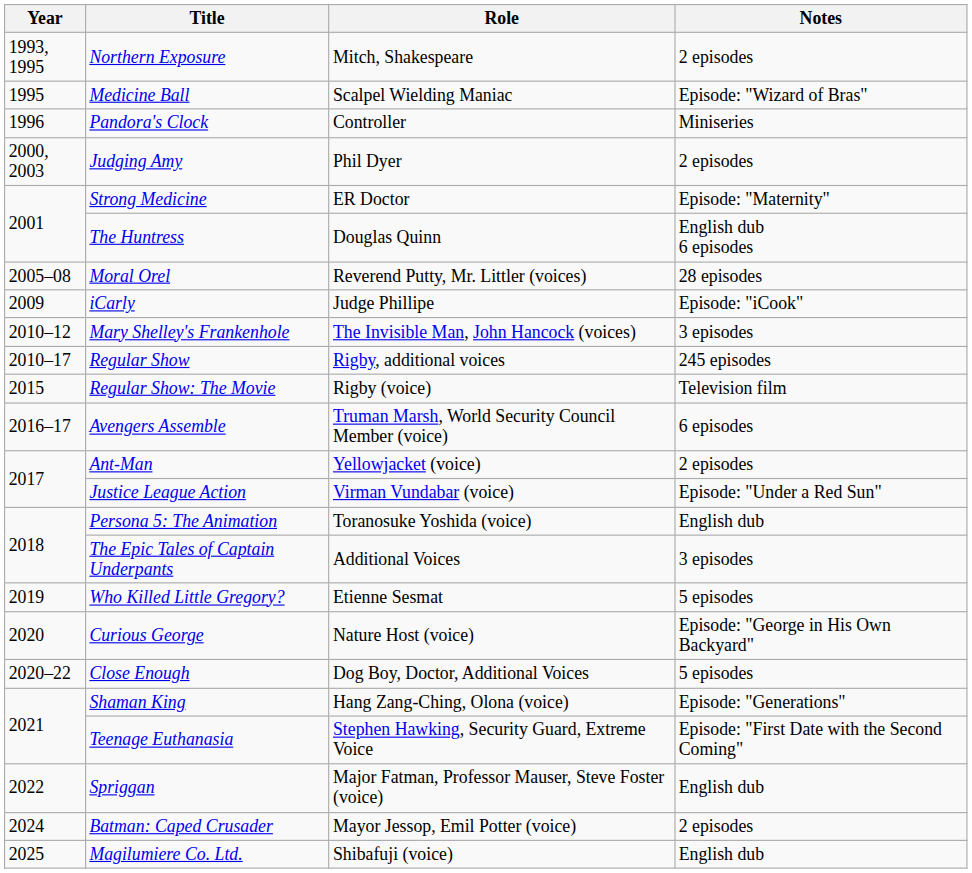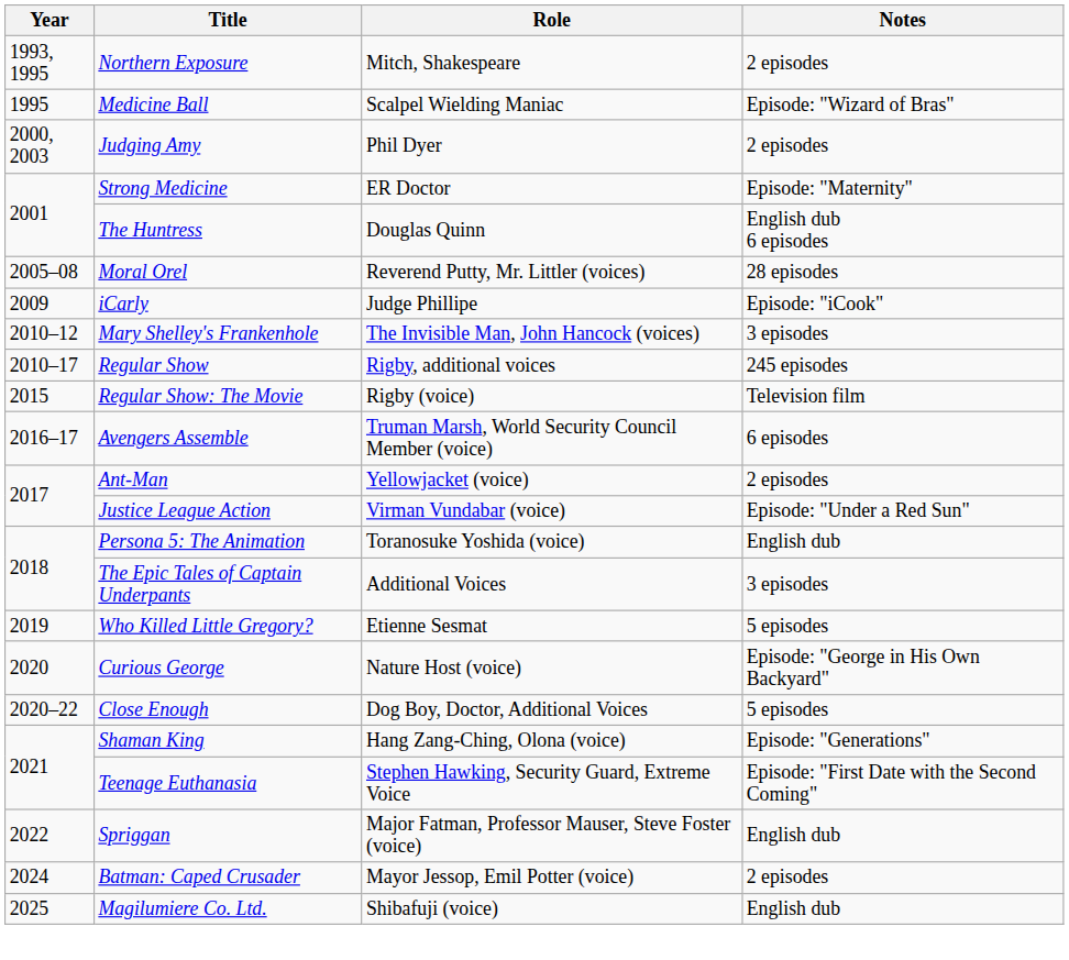 <table class="wikitable sortable">
 <tr>
 <th>Year</th>
 <th>Title</th>
 <th>Role</th>
 <th class="unsortable">Notes</th>
 </tr>
 <tr>
 <td>1993, 1995</td>
 <td><em><a href='#'>Northern Exposure</a></em></td>
 <td>Mitch, Shakespeare</td>
 <td>2 episodes</td>
 </tr>
 <tr>
 <td>1995</td>
 <td><em><a href='#'>Medicine Ball</a></em></td>
 <td>Scalpel Wielding Maniac</td>
 <td>Episode: "Wizard of Bras"</td>
-</tr>
-<tr>
-<td>1996</td>
-<td><em><a href='#'>Pandora's Clock</a></em></td>
-<td>Controller</td>
-<td>Miniseries</td>
 </tr>
 <tr>
 <td>2000, 2003</td>
 <td><em><a href='#'>Judging Amy</a></em></td>
 <td>Phil Dyer</td>
 <td>2 episodes</td>
 </tr>
 <tr>
 <td rowspan="2">2001</td>
 <td><em><a href='#'>Strong Medicine</a></em></td>
 <td>ER Doctor</td>
 <td>Episode: "Maternity"</td>
 </tr>
 <tr>
 <td><em><a href='#'>The Huntress</a></em></td>
 <td>Douglas Quinn</td>
 <td>English dub<br>6 episodes</td>
 </tr>
 <tr>
 <td>2005–08</td>
 <td><em><a href='#'>Moral Orel</a></em></td>
 <td>Reverend Putty, Mr. Littler (voices)</td>
 <td>28 episodes</td>
 </tr>
 <tr>
 <td>2009</td>
 <td><em><a href='#'>iCarly</a></em></td>
 <td>Judge Phillipe</td>
 <td>Episode: "iCook"</td>
 </tr>
 <tr>
 <td>2010–12</td>
 <td><em><a href='#'>Mary Shelley's Frankenhole</a></em></td>
 <td><a href='#'>The Invisible Man</a>, <a href='#'>John Hancock</a> (voices)</td>
 <td>3 episodes</td>
 </tr>
 <tr>
 <td>2010–17</td>
 <td><em><a href='#'>Regular Show</a></em></td>
 <td><a href='#'>Rigby</a>, additional voices</td>
 <td>245 episodes</td>
 </tr>
 <tr>
 <td>2015</td>
 <td><em><a href='#'>Regular Show: The Movie</a></em></td>
 <td>Rigby (voice)</td>
 <td>Television film</td>
 </tr>
 <tr>
 <td>2016–17</td>
 <td><em><a href='#'>Avengers Assemble</a></em></td>
 <td><a href='#'>Truman Marsh</a>, World Security Council Member (voice)</td>
 <td>6 episodes</td>
 </tr>
 <tr>
 <td rowspan="2">2017</td>
 <td><em><a href='#'>Ant-Man</a></em></td>
 <td><a href='#'>Yellowjacket</a> (voice)</td>
 <td>2 episodes</td>
 </tr>
 <tr>
 <td><em><a href='#'>Justice League Action</a></em></td>
 <td><a href='#'>Virman Vundabar</a> (voice)</td>
 <td>Episode: "Under a Red Sun"</td>
 </tr>
 <tr>
 <td rowspan="2">2018</td>
 <td><em><a href='#'>Persona 5: The Animation</a></em></td>
 <td>Toranosuke Yoshida (voice)</td>
 <td>English dub</td>
 </tr>
 <tr>
 <td><em><a href='#'>The Epic Tales of Captain Underpants</a></em></td>
 <td>Additional Voices</td>
 <td>3 episodes</td>
 </tr>
 <tr>
 <td>2019</td>
 <td><em><a href='#'>Who Killed Little Gregory?</a></em></td>
 <td>Etienne Sesmat</td>
 <td>5 episodes</td>
 </tr>
 <tr>
 <td>2020</td>
 <td><em><a href='#'>Curious George</a></em></td>
 <td>Nature Host (voice)</td>
 <td>Episode: "George in His Own Backyard"</td>
 </tr>
 <tr>
 <td>2020–22</td>
 <td><em><a href='#'>Close Enough</a></em></td>
 <td>Dog Boy, Doctor, Additional Voices</td>
 <td>5 episodes</td>
 </tr>
 <tr>
 <td rowspan="2">2021</td>
 <td><em><a href='#'>Shaman King</a></em></td>
 <td>Hang Zang-Ching, Olona (voice)</td>
 <td>Episode: "Generations"</td>
 </tr>
 <tr>
 <td><em><a href='#'>Teenage Euthanasia</a></em></td>
 <td><a href='#'>Stephen Hawking</a>, Security Guard, Extreme Voice</td>
 <td>Episode: "First Date with the Second Coming"</td>
 </tr>
 <tr>
 <td>2022</td>
 <td><em><a href='#'>Spriggan</a></em></td>
 <td>Major Fatman, Professor Mauser, Steve Foster (voice)</td>
 <td>English dub</td>
 </tr>
 <tr>
 <td>2024</td>
 <td><em><a href='#'>Batman: Caped Crusader</a></em></td>
 <td>Mayor Jessop, Emil Potter (voice)</td>
 <td>2 episodes</td>
 </tr>
 <tr>
 <td>2025</td>
 <td><em><a href='#'>Magilumiere Co. Ltd.</a></em></td>
 <td>Shibafuji (voice)</td>
 <td>English dub</td>
 </tr>
 </table>
